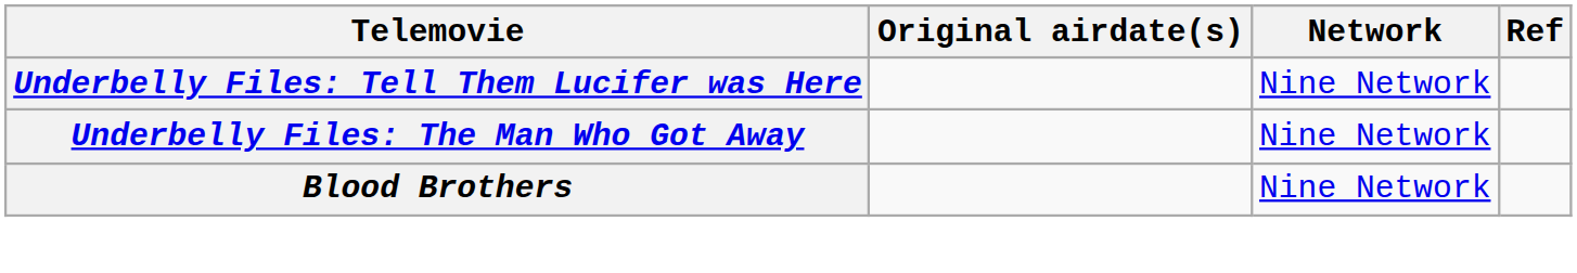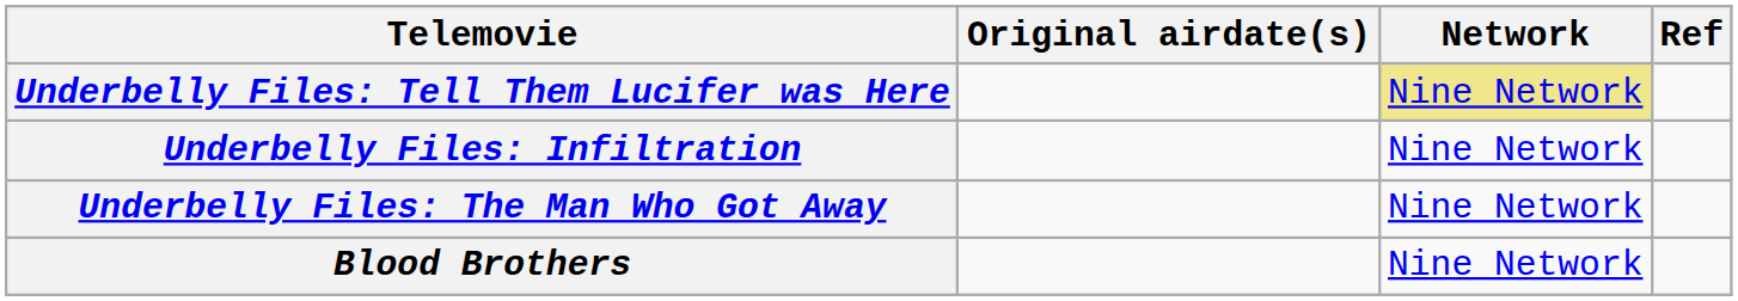 <table class="wikitable plainrowheaders sortable" style="text-align:left">
 <tr>
 <th>Telemovie</th>
 <th>Original airdate(s)</th>
 <th>Network</th>
 <th class="unsortable">Ref</th>
 </tr>
 <tr>
 <th scope="row"><em><a href='#'>Underbelly Files: Tell Them Lucifer was Here</a></em></th>
+<td align=center></td>
+<td style="background: khaki;"><a href='#'>Nine Network</a></td>
+<td align=center></td>
+</tr>
+<tr>
+<th scope="row"><em><a href='#'>Underbelly Files: Infiltration</a></em></th>
 <td align=center></td>
 <td><a href='#'>Nine Network</a></td>
 <td align=center></td>
 </tr>
 <tr>
 <th scope="row"><em><a href='#'>Underbelly Files: The Man Who Got Away</a></em></th>
 <td align=center></td>
 <td><a href='#'>Nine Network</a></td>
 <td align=center></td>
 </tr>
 <tr>
 <th scope="row"><em>Blood Brothers</em></th>
 <td align=center></td>
 <td><a href='#'>Nine Network</a></td>
 <td align=center></td>
 </tr>
 </table>
